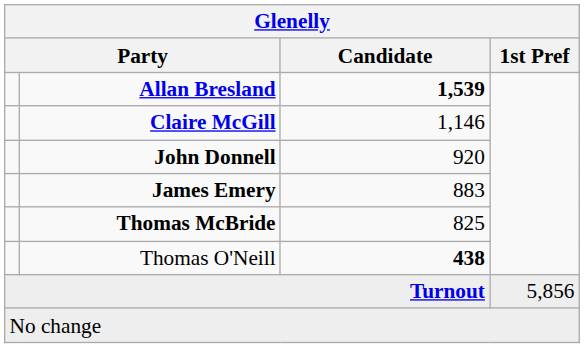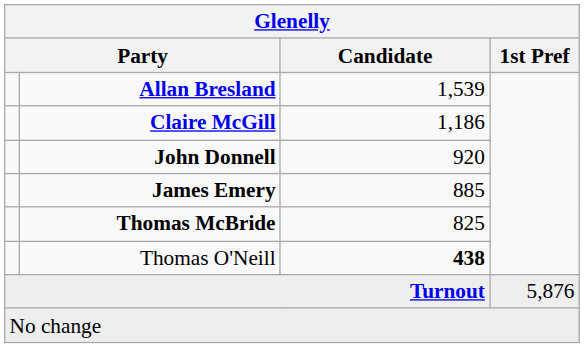 <table class="wikitable">
 <tr>
 <th colspan="4" align="center"><a href='#'>Glenelly</a></th>
 </tr>
 <tr>
 <th colspan="2" align="center" width=200>Party</th>
 <th width=150>Candidate</th>
 <th width=60>1st Pref</th>
 </tr>
 <tr>
 <td></td>
 <td align="right"><strong><a href='#'>Allan Bresland</a></strong></td>
-<td align="right"><strong>1,539</strong></td>
+<td align="right">1,539</td>
 </tr>
 <tr>
 <td></td>
 <td align="right"><strong><a href='#'>Claire McGill</a></strong></td>
-<td align="right">1,146</td>
+<td align="right">1,186</td>
 </tr>
 <tr>
 <td></td>
 <td align="right"><strong>John Donnell</strong></td>
 <td align="right">920</td>
 </tr>
 <tr>
 <td></td>
 <td align="right"><strong>James Emery</strong></td>
-<td align="right">883</td>
+<td align="right">885</td>
 </tr>
 <tr>
 <td></td>
 <td align="right"><strong>Thomas McBride</strong></td>
 <td align="right">825</td>
 </tr>
 <tr>
 <td></td>
 <td align="right">Thomas O'Neill</td>
 <td align="right"><strong>438</strong></td>
 </tr>
 <tr bgcolor="EEEEEE">
 <td colspan=3 align="right"><strong><a href='#'>Turnout</a></strong></td>
-<td align="right">5,856</td>
+<td align="right">5,876</td>
 </tr>
 <tr>
 <td colspan=4 bgcolor="EEEEEE">No change</td>
 </tr>
 </table>
